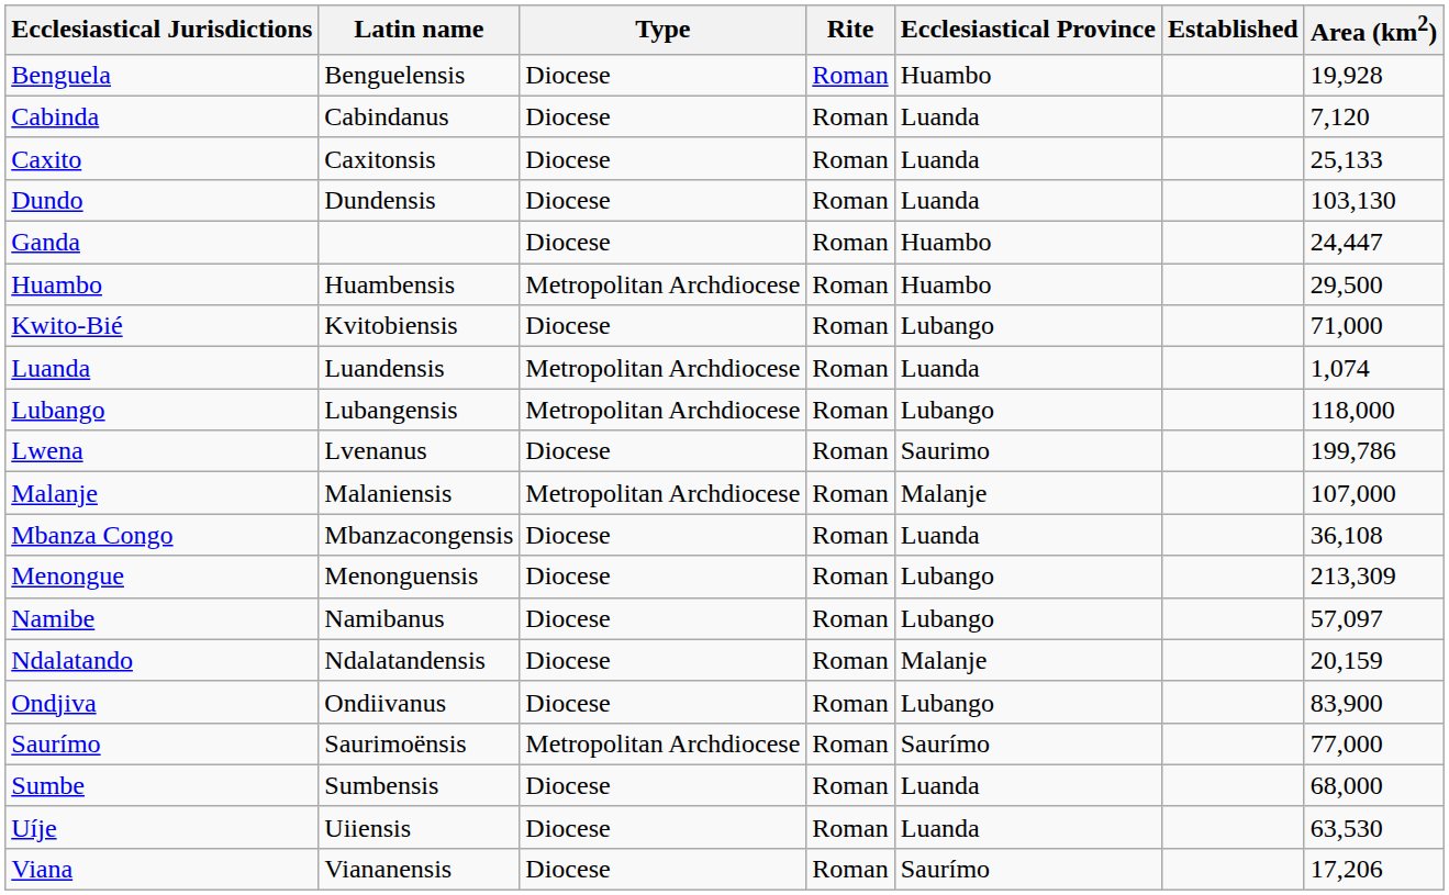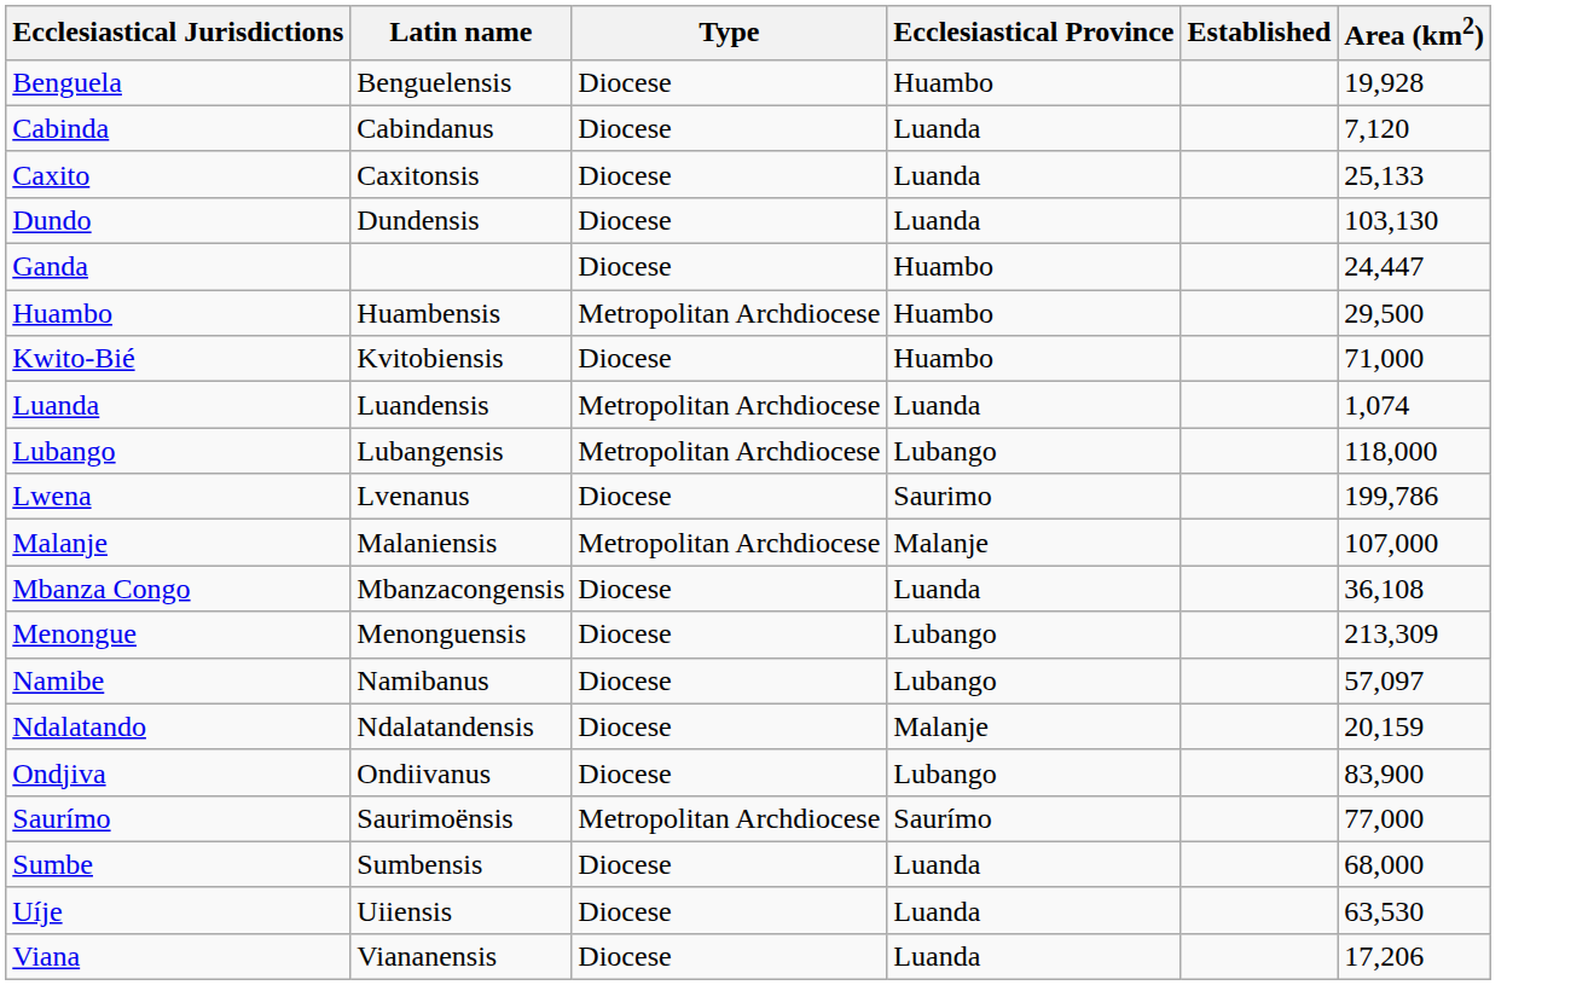 <table class="wikitable sortable">
 <tr>
 <th>Ecclesiastical Jurisdictions</th>
 <th>Latin name</th>
 <th>Type</th>
-<th>Rite</th>
 <th>Ecclesiastical Province</th>
 <th>Established</th>
 <th>Area (km<sup>2</sup>)</th>
 </tr>
 <tr>
 <td><a href='#'>Benguela</a></td>
 <td>Benguelensis</td>
 <td>Diocese</td>
-<td><a href='#'>Roman</a></td>
 <td>Huambo</td>
 <td></td>
 <td>19,928</td>
 </tr>
 <tr>
 <td><a href='#'>Cabinda</a></td>
 <td>Cabindanus</td>
 <td>Diocese</td>
-<td>Roman</td>
 <td>Luanda</td>
 <td></td>
 <td>7,120</td>
 </tr>
 <tr>
 <td><a href='#'>Caxito</a></td>
 <td>Caxitonsis</td>
 <td>Diocese</td>
-<td>Roman</td>
 <td>Luanda</td>
 <td></td>
 <td>25,133</td>
 </tr>
 <tr>
 <td><a href='#'>Dundo</a></td>
 <td>Dundensis</td>
 <td>Diocese</td>
-<td>Roman</td>
 <td>Luanda</td>
 <td></td>
 <td>103,130</td>
 </tr>
 <tr>
 <td><a href='#'>Ganda</a></td>
 <td></td>
 <td>Diocese</td>
-<td>Roman</td>
 <td>Huambo</td>
 <td></td>
 <td>24,447</td>
 </tr>
 <tr>
 <td><a href='#'>Huambo</a></td>
 <td>Huambensis</td>
 <td>Metropolitan Archdiocese</td>
-<td>Roman</td>
 <td>Huambo</td>
 <td></td>
 <td>29,500</td>
 </tr>
 <tr>
 <td><a href='#'>Kwito-Bié</a></td>
 <td>Kvitobiensis</td>
 <td>Diocese</td>
-<td>Roman</td>
-<td>Lubango</td>
+<td>Huambo</td>
 <td></td>
 <td>71,000</td>
 </tr>
 <tr>
 <td><a href='#'>Luanda</a></td>
 <td>Luandensis</td>
 <td>Metropolitan Archdiocese</td>
-<td>Roman</td>
 <td>Luanda</td>
 <td></td>
 <td>1,074</td>
 </tr>
 <tr>
 <td><a href='#'>Lubango</a></td>
 <td>Lubangensis</td>
 <td>Metropolitan Archdiocese</td>
-<td>Roman</td>
 <td>Lubango</td>
 <td></td>
 <td>118,000</td>
 </tr>
 <tr>
 <td><a href='#'>Lwena</a></td>
 <td>Lvenanus</td>
 <td>Diocese</td>
-<td>Roman</td>
 <td>Saurimo</td>
 <td></td>
 <td>199,786</td>
 </tr>
 <tr>
 <td><a href='#'>Malanje</a></td>
 <td>Malaniensis</td>
 <td>Metropolitan Archdiocese</td>
-<td>Roman</td>
 <td>Malanje</td>
 <td></td>
 <td>107,000</td>
 </tr>
 <tr>
 <td><a href='#'>Mbanza Congo</a></td>
 <td>Mbanzacongensis</td>
 <td>Diocese</td>
-<td>Roman</td>
 <td>Luanda</td>
 <td></td>
 <td>36,108</td>
 </tr>
 <tr>
 <td><a href='#'>Menongue</a></td>
 <td>Menonguensis</td>
 <td>Diocese</td>
-<td>Roman</td>
 <td>Lubango</td>
 <td></td>
 <td>213,309</td>
 </tr>
 <tr>
 <td><a href='#'>Namibe</a></td>
 <td>Namibanus</td>
 <td>Diocese</td>
-<td>Roman</td>
 <td>Lubango</td>
 <td></td>
 <td>57,097</td>
 </tr>
 <tr>
 <td><a href='#'>Ndalatando</a></td>
 <td>Ndalatandensis</td>
 <td>Diocese</td>
-<td>Roman</td>
 <td>Malanje</td>
 <td></td>
 <td>20,159</td>
 </tr>
 <tr>
 <td><a href='#'>Ondjiva</a></td>
 <td>Ondiivanus</td>
 <td>Diocese</td>
-<td>Roman</td>
 <td>Lubango</td>
 <td></td>
 <td>83,900</td>
 </tr>
 <tr>
 <td><a href='#'>Saurímo</a></td>
 <td>Saurimoënsis</td>
 <td>Metropolitan Archdiocese</td>
-<td>Roman</td>
 <td>Saurímo</td>
 <td></td>
 <td>77,000</td>
 </tr>
 <tr>
 <td><a href='#'>Sumbe</a></td>
 <td>Sumbensis</td>
 <td>Diocese</td>
-<td>Roman</td>
 <td>Luanda</td>
 <td></td>
 <td>68,000</td>
 </tr>
 <tr>
 <td><a href='#'>Uíje</a></td>
 <td>Uiiensis</td>
 <td>Diocese</td>
-<td>Roman</td>
 <td>Luanda</td>
 <td></td>
 <td>63,530</td>
 </tr>
 <tr>
 <td><a href='#'>Viana</a></td>
 <td>Viananensis</td>
 <td>Diocese</td>
-<td>Roman</td>
-<td>Saurímo</td>
+<td>Luanda</td>
 <td></td>
 <td>17,206</td>
 </tr>
 </table>
